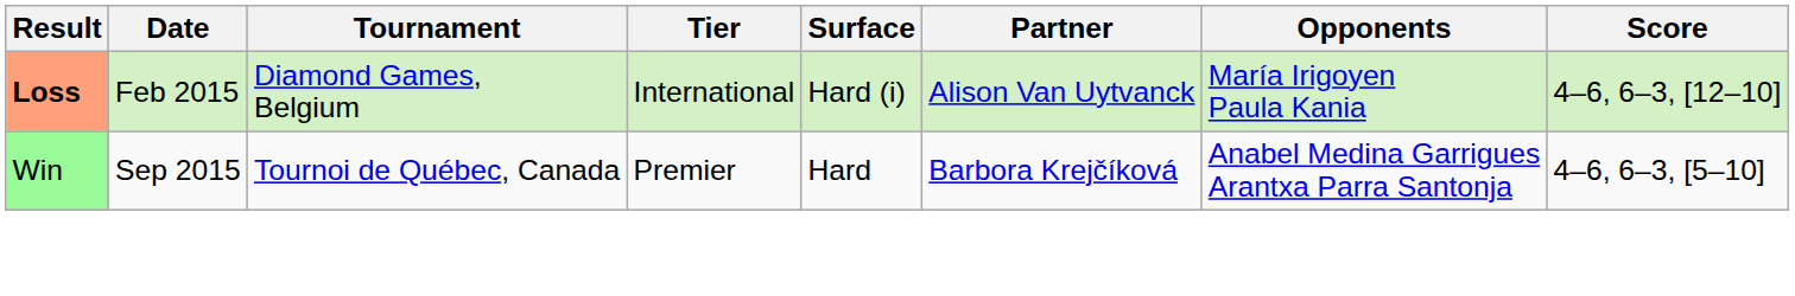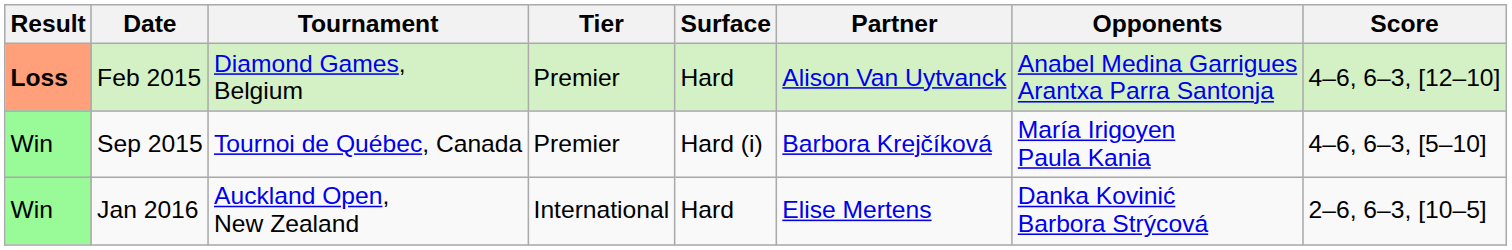 <table class="sortable wikitable">
 <tr>
 <th>Result</th>
 <th>Date</th>
 <th>Tournament</th>
 <th>Tier</th>
 <th>Surface</th>
 <th>Partner</th>
 <th>Opponents</th>
 <th class="unsortable">Score</th>
 </tr>
 <tr style="background:#d4f1c5;">
 <td style="background:#ffa07a;"><strong>Loss</strong></td>
 <td>Feb 2015</td>
 <td><a href='#'>Diamond Games</a>, <br>Belgium</td>
-<td>International</td>
-<td>Hard (i)</td>
+<td>Premier</td>
+<td>Hard</td>
 <td> <a href='#'>Alison Van Uytvanck</a></td>
-<td> <a href='#'>María Irigoyen</a> <br>  <a href='#'>Paula Kania</a></td>
+<td> <a href='#'>Anabel Medina Garrigues</a> <br>  <a href='#'>Arantxa Parra Santonja</a></td>
 <td>4–6, 6–3, [12–10]</td>
 </tr>
 <tr>
 <td style="background:#98fb98;">Win</td>
 <td>Sep 2015</td>
 <td><a href='#'>Tournoi de Québec</a>, Canada</td>
 <td>Premier</td>
-<td>Hard</td>
+<td>Hard (i)</td>
 <td> <a href='#'>Barbora Krejčíková</a></td>
-<td> <a href='#'>Anabel Medina Garrigues</a> <br>  <a href='#'>Arantxa Parra Santonja</a></td>
+<td> <a href='#'>María Irigoyen</a> <br>  <a href='#'>Paula Kania</a></td>
 <td>4–6, 6–3, [5–10]</td>
 </tr>
+<tr>
+<td style="background:#98fb98;">Win</td>
+<td>Jan 2016</td>
+<td><a href='#'>Auckland Open</a>, <br>New Zealand</td>
+<td>International</td>
+<td>Hard</td>
+<td> <a href='#'>Elise Mertens</a></td>
+<td> <a href='#'>Danka Kovinić</a> <br>  <a href='#'>Barbora Strýcová</a></td>
+<td>2–6, 6–3, [10–5]</td>
+</tr>
 </table>
